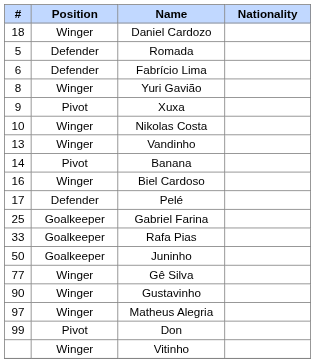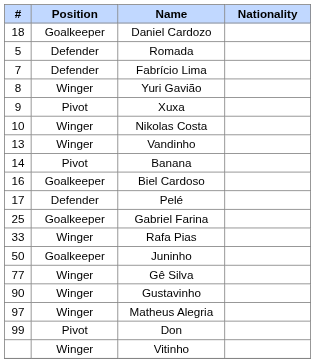 <table border=1 style="border-collapse:collapse; font-size:90%;" cellpadding=3 cellspacing=0 width=30%>
 <tr bgcolor=#C1D8FF>
 <th width=2%>#</th>
 <th width=5%>Position</th>
 <th width=10%>Name</th>
 <th width=5%>Nationality</th>
 </tr>
 <tr align=center>
 <td>18</td>
-<td>Winger</td>
+<td>Goalkeeper</td>
 <td>Daniel Cardozo</td>
 <td></td>
 </tr>
 <tr align=center>
 <td>5</td>
 <td>Defender</td>
 <td>Romada</td>
 <td></td>
 </tr>
 <tr align=center>
-<td>6</td>
+<td>7</td>
 <td>Defender</td>
 <td>Fabrício Lima</td>
 <td></td>
 </tr>
 <tr align=center>
 <td>8</td>
 <td>Winger</td>
 <td>Yuri Gavião</td>
 <td></td>
 </tr>
 <tr align=center>
 <td>9</td>
 <td>Pivot</td>
 <td>Xuxa</td>
 <td></td>
 </tr>
 <tr align=center>
 <td>10</td>
 <td>Winger</td>
 <td>Nikolas Costa</td>
 <td></td>
 </tr>
 <tr align=center>
 <td>13</td>
 <td>Winger</td>
 <td>Vandinho</td>
 <td></td>
 </tr>
 <tr align=center>
 <td>14</td>
 <td>Pivot</td>
 <td>Banana</td>
 <td></td>
 </tr>
 <tr align=center>
 <td>16</td>
-<td>Winger</td>
+<td>Goalkeeper</td>
 <td>Biel Cardoso</td>
 <td></td>
 </tr>
 <tr align=center>
 <td>17</td>
 <td>Defender</td>
 <td>Pelé</td>
 <td></td>
 </tr>
 <tr align=center>
 <td>25</td>
 <td>Goalkeeper</td>
 <td>Gabriel Farina</td>
 <td></td>
 </tr>
 <tr align=center>
 <td>33</td>
-<td>Goalkeeper</td>
+<td>Winger</td>
 <td>Rafa Pias</td>
 <td></td>
 </tr>
 <tr align=center>
 <td>50</td>
 <td>Goalkeeper</td>
 <td>Juninho</td>
 <td></td>
 </tr>
 <tr align=center>
 <td>77</td>
 <td>Winger</td>
 <td>Gê Silva</td>
 <td></td>
 </tr>
 <tr align=center>
 <td>90</td>
 <td>Winger</td>
 <td>Gustavinho</td>
 <td></td>
 </tr>
 <tr align=center>
 <td>97</td>
 <td>Winger</td>
 <td>Matheus Alegria</td>
 <td></td>
 </tr>
 <tr align=center>
 <td>99</td>
 <td>Pivot</td>
 <td>Don</td>
 <td></td>
 </tr>
 <tr align=center>
 <td></td>
 <td>Winger</td>
 <td>Vitinho</td>
 <td></td>
 </tr>
 <tr align=center>
 </tr>
 </table>
